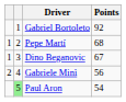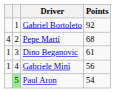 <table class="wikitable" style="font-size: 85%;">
 <tr>
 <th></th>
 <th></th>
 <th>Driver</th>
 <th>Points</th>
 </tr>
 <tr>
 <td align="left"></td>
 <td align="center">1</td>
 <td> <a href='#'>Gabriel Bortoleto</a></td>
 <td>92</td>
 </tr>
 <tr>
-<td align="left"> 1</td>
+<td align="left"> 4</td>
 <td align="center">2</td>
 <td> <a href='#'>Pepe Martí</a></td>
 <td>68</td>
 </tr>
 <tr>
 <td align="left"> 1</td>
 <td align="center">3</td>
 <td> <a href='#'>Dino Beganovic</a></td>
-<td>67</td>
+<td>61</td>
 </tr>
 <tr>
-<td align="left"> 2</td>
+<td align="left"> 1</td>
 <td align="center">4</td>
 <td> <a href='#'>Gabriele Minì</a></td>
 <td>56</td>
 </tr>
 <tr>
 <td align="left"></td>
 <td align="center" style="background: lightgreen;">5</td>
 <td> <a href='#'>Paul Aron</a></td>
 <td>54</td>
 </tr>
 </table>
